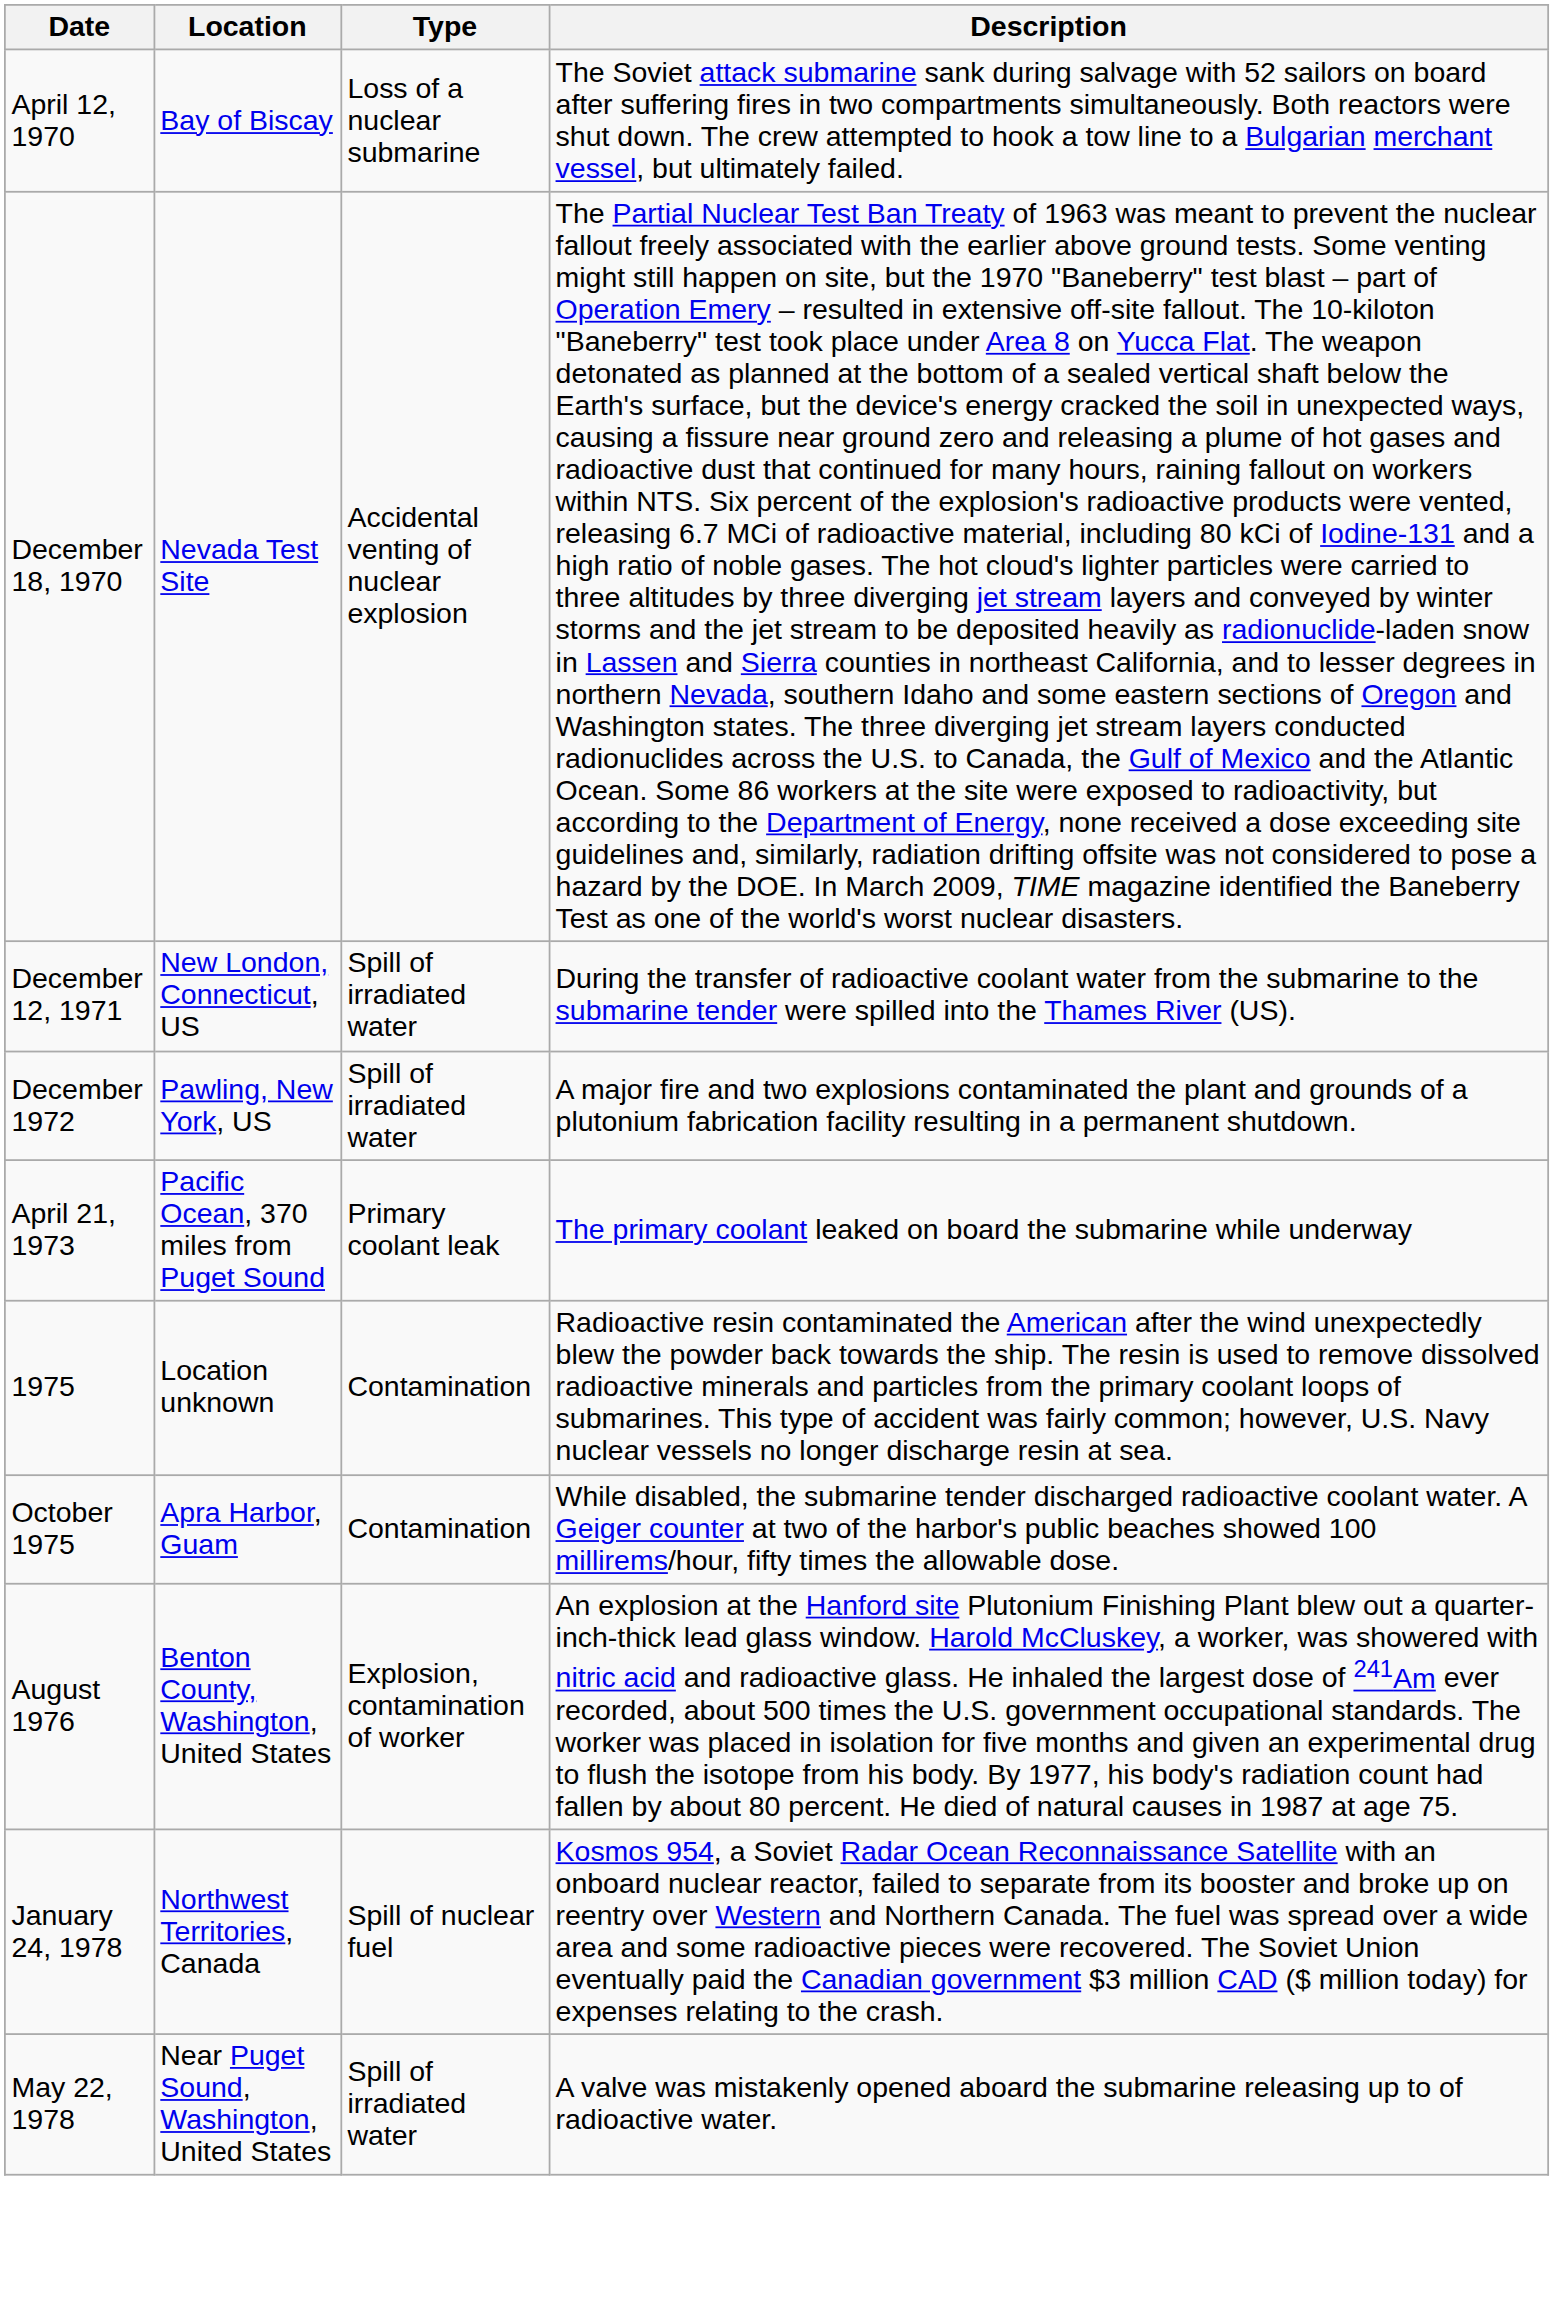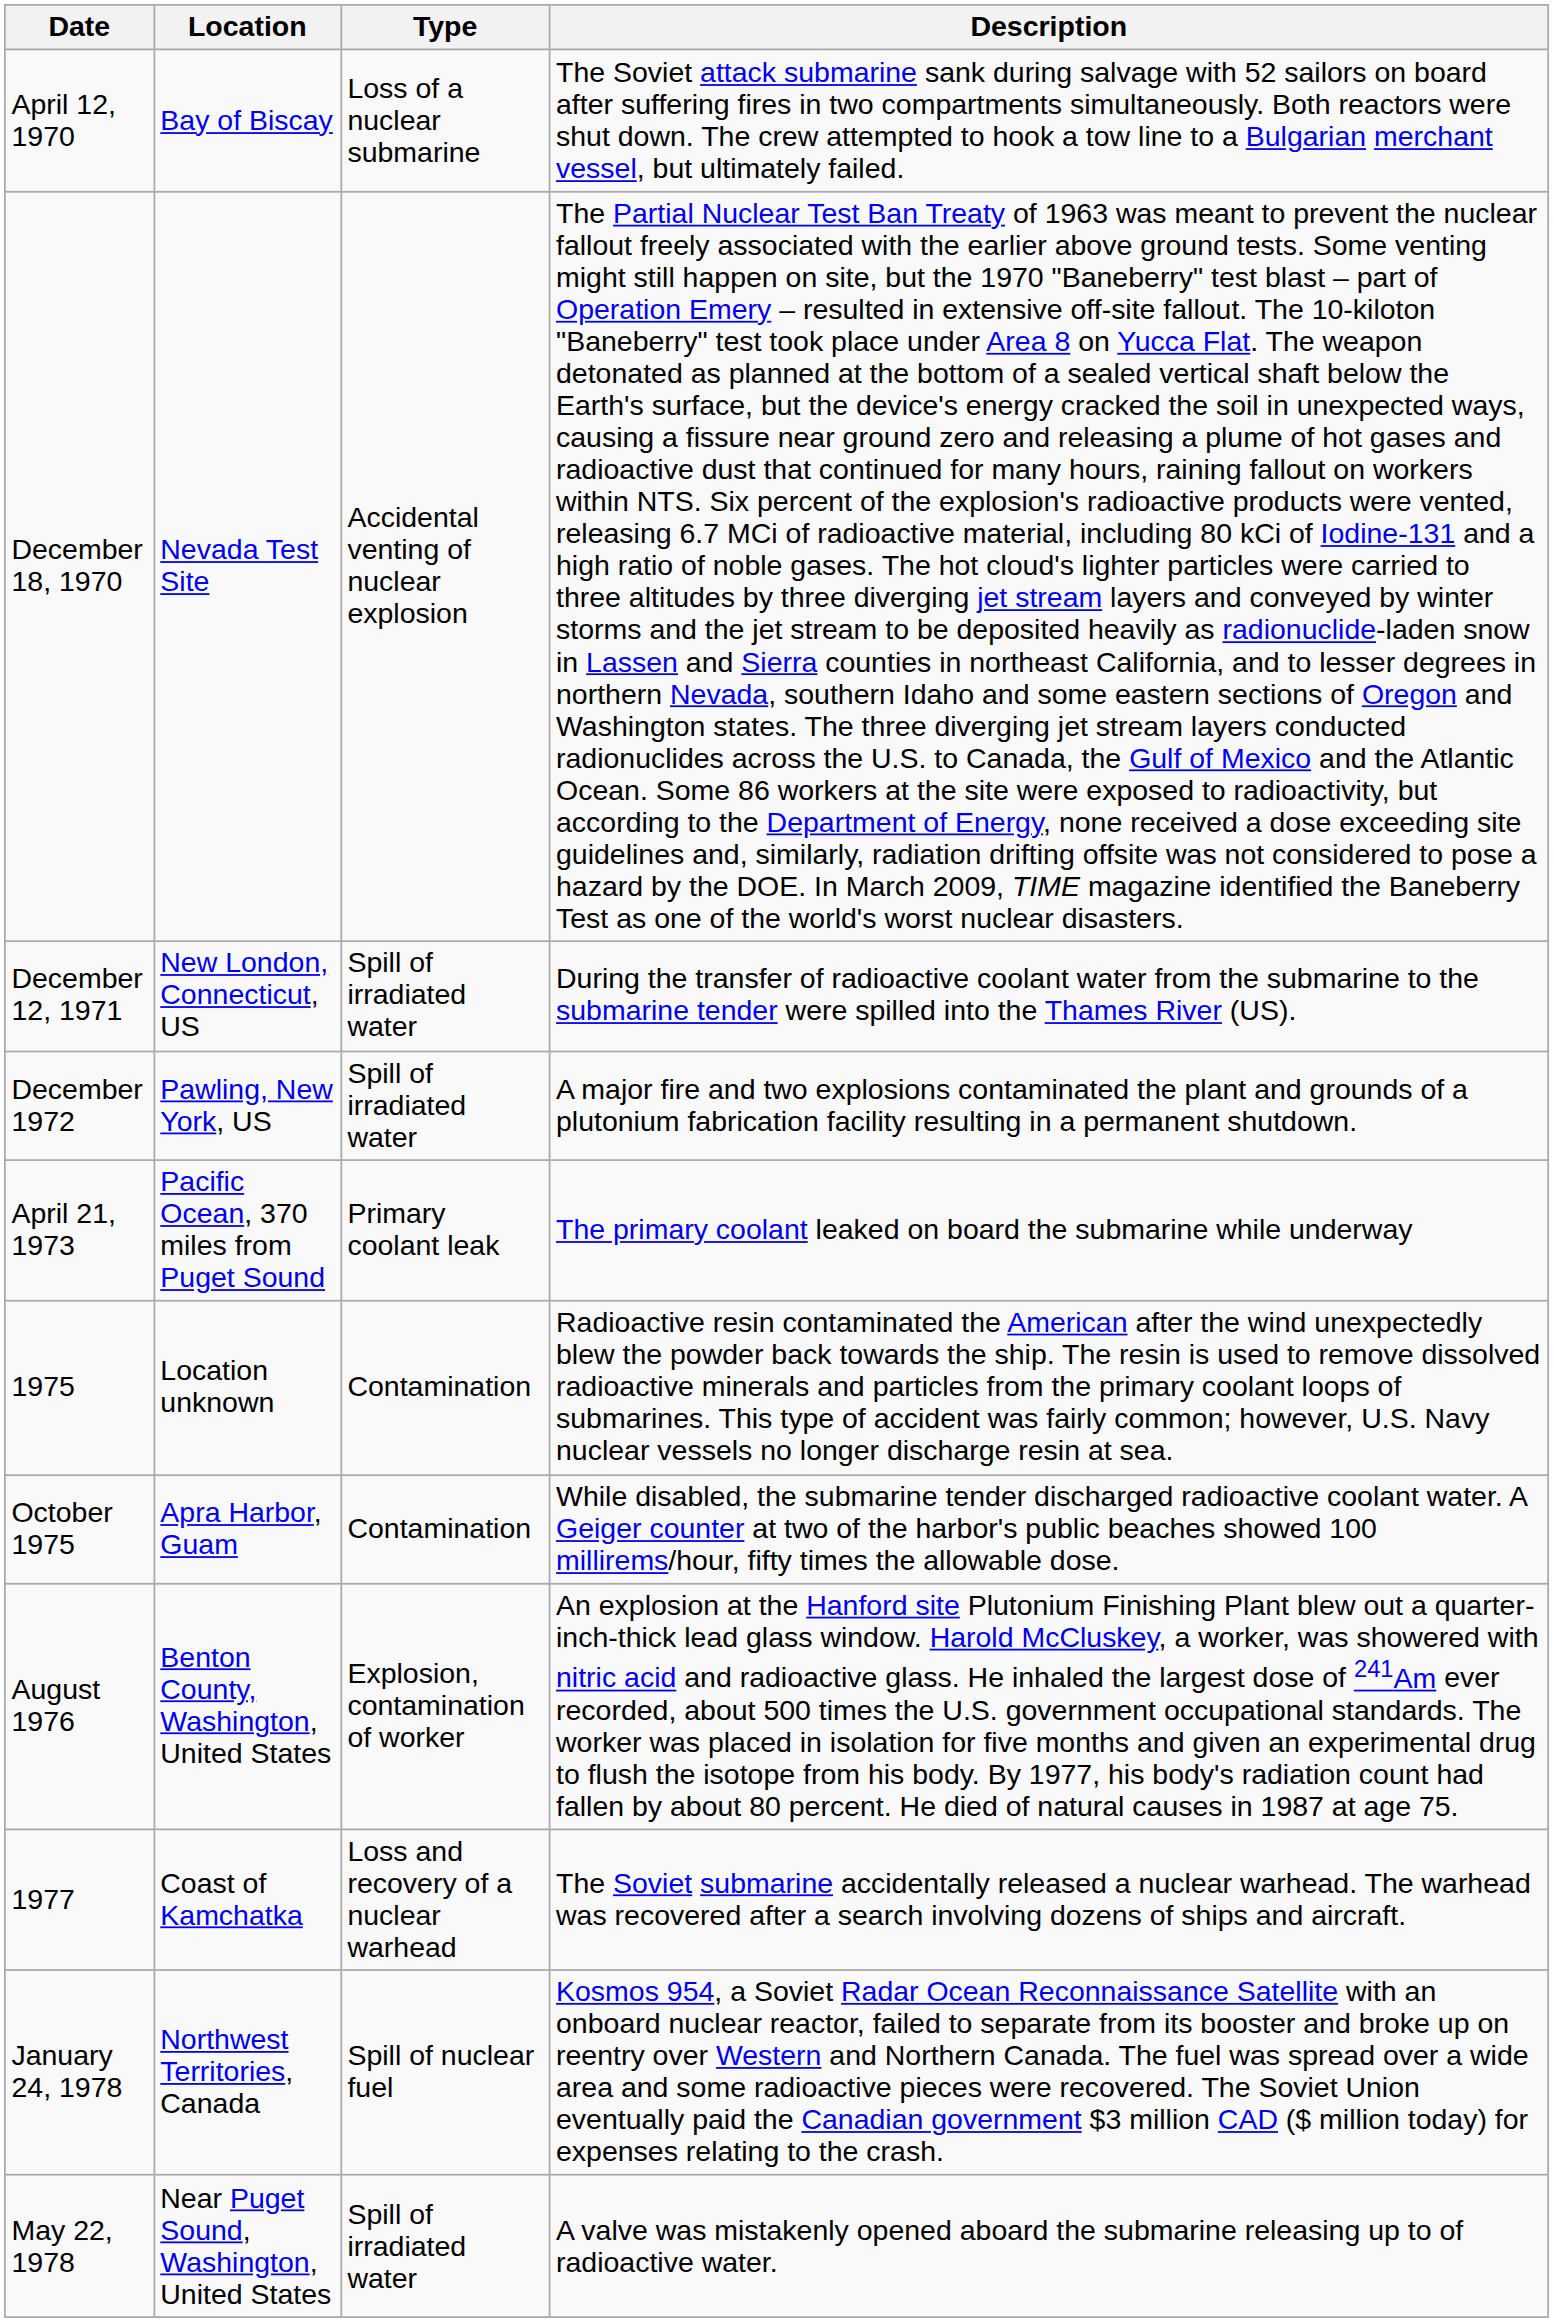 <table class="wikitable toptextcells">
 <tr>
 <th>Date</th>
 <th>Location</th>
 <th>Type</th>
 <th>Description</th>
 </tr>
 <tr>
 <td>April 12, 1970</td>
 <td><a href='#'>Bay of Biscay</a></td>
 <td>Loss of a nuclear submarine</td>
 <td>The Soviet  <a href='#'>attack submarine</a>  sank during salvage with 52 sailors on board after suffering fires in two compartments simultaneously. Both reactors were shut down. The crew attempted to hook a tow line to a <a href='#'>Bulgarian</a> <a href='#'>merchant vessel</a>, but ultimately failed.</td>
 </tr>
 <tr>
 <td>December 18, 1970</td>
 <td><a href='#'>Nevada Test Site</a></td>
 <td>Accidental venting of nuclear explosion</td>
 <td>The <a href='#'>Partial Nuclear Test Ban Treaty</a> of 1963 was meant to prevent the nuclear fallout freely associated with the earlier above ground tests. Some venting might still happen on site, but the 1970 "Baneberry" test blast – part of <a href='#'>Operation Emery</a> – resulted in extensive off-site fallout. The 10-kiloton  "Baneberry" test took place under <a href='#'>Area 8</a> on <a href='#'>Yucca Flat</a>. The weapon detonated as planned at the bottom of a sealed vertical shaft  below the Earth's surface, but the device's energy cracked the soil in unexpected ways, causing a fissure near ground zero and releasing a plume of hot gases and radioactive dust that continued for many hours, raining fallout on workers within NTS. Six percent of the explosion's radioactive products were vented, releasing 6.7 MCi of radioactive material, including 80 kCi of <a href='#'>Iodine-131</a> and a high ratio of noble gases. The hot cloud's lighter particles were carried to three altitudes by three diverging <a href='#'>jet stream</a> layers and conveyed by winter storms and the jet stream to be deposited heavily as <a href='#'>radionuclide</a>-laden snow in <a href='#'>Lassen</a> and <a href='#'>Sierra</a> counties in northeast California, and to lesser degrees in northern <a href='#'>Nevada</a>, southern Idaho and some eastern sections of <a href='#'>Oregon</a> and Washington states. The three diverging jet stream layers conducted radionuclides across the U.S. to Canada, the <a href='#'>Gulf of Mexico</a> and the Atlantic Ocean. Some 86 workers at the site were exposed to radioactivity, but according to the <a href='#'>Department of Energy</a>, none received a dose exceeding site guidelines and, similarly, radiation drifting offsite was not considered to pose a hazard by the DOE. In March 2009, <em>TIME</em> magazine identified the Baneberry Test as one of the world's worst nuclear disasters.</td>
 </tr>
 <tr>
 <td>December 12, 1971</td>
 <td><a href='#'>New London, Connecticut</a>, US</td>
 <td>Spill of irradiated water</td>
 <td>During the transfer of radioactive coolant water from the submarine  to the <a href='#'>submarine tender</a>   were spilled into the <a href='#'>Thames River</a> (US).</td>
 </tr>
 <tr>
 <td>December 1972</td>
 <td><a href='#'>Pawling, New York</a>, US</td>
 <td>Spill of irradiated water</td>
 <td>A major fire and two explosions contaminated the plant and grounds of a plutonium fabrication facility resulting in a permanent shutdown.</td>
 </tr>
 <tr>
 <td>April 21, 1973</td>
 <td><a href='#'>Pacific Ocean</a>, 370 miles from <a href='#'>Puget Sound</a></td>
 <td>Primary coolant leak</td>
 <td><a href='#'>The primary coolant</a> leaked on board the submarine  while underway</td>
 </tr>
 <tr>
 <td>1975</td>
 <td>Location unknown</td>
 <td>Contamination</td>
 <td>Radioactive resin contaminated the <a href='#'>American</a>   after the wind unexpectedly blew the powder back towards the ship. The resin is used to remove dissolved radioactive minerals and particles from the primary coolant loops of submarines. This type of accident was fairly common; however, U.S. Navy nuclear vessels no longer discharge resin at sea.</td>
 </tr>
 <tr>
 <td>October 1975</td>
 <td><a href='#'>Apra Harbor</a>, <a href='#'>Guam</a></td>
 <td>Contamination</td>
 <td>While disabled, the submarine tender  discharged radioactive coolant water. A <a href='#'>Geiger counter</a> at two of the harbor's public beaches showed 100 <a href='#'>millirems</a>/hour, fifty times the allowable dose.</td>
 </tr>
 <tr>
 <td>August 1976</td>
 <td><a href='#'>Benton County, Washington</a>, United States</td>
 <td>Explosion, contamination of worker</td>
 <td>An explosion at the <a href='#'>Hanford site</a> Plutonium Finishing Plant blew out a quarter-inch-thick lead glass window. <a href='#'>Harold McCluskey</a>, a worker, was showered with <a href='#'>nitric acid</a> and radioactive glass. He inhaled the largest dose of <a href='#'><sup>241</sup>Am</a> ever recorded, about 500 times the U.S. government occupational standards. The worker was placed in isolation for five months and given an experimental drug to flush the isotope from his body. By 1977, his body's radiation count had fallen by about 80 percent. He died of natural causes in 1987 at age 75.</td>
 </tr>
 <tr>
+<td>1977</td>
+<td>Coast of <a href='#'>Kamchatka</a></td>
+<td>Loss and recovery of a nuclear warhead</td>
+<td>The <a href='#'>Soviet</a> <a href='#'>submarine</a>  accidentally released a nuclear warhead. The warhead was recovered after a search involving dozens of ships and aircraft.</td>
+</tr>
+<tr>
 <td>January 24, 1978</td>
 <td><a href='#'>Northwest Territories</a>, Canada</td>
 <td>Spill of nuclear fuel</td>
 <td><a href='#'>Kosmos 954</a>, a Soviet <a href='#'>Radar Ocean Reconnaissance Satellite</a> with an onboard nuclear reactor, failed to separate from its booster and broke up on reentry over <a href='#'>Western</a> and Northern Canada. The fuel was spread over a wide area and some radioactive pieces were recovered. The Soviet Union eventually paid the <a href='#'>Canadian government</a> $3 million <a href='#'>CAD</a> ($ million today) for expenses relating to the crash.</td>
 </tr>
 <tr>
 <td>May 22, 1978</td>
 <td>Near <a href='#'>Puget Sound</a>, <a href='#'>Washington</a>, United States</td>
 <td>Spill of irradiated water</td>
 <td>A valve was mistakenly opened aboard the submarine  releasing up to  of radioactive water.</td>
 </tr>
 </table>
